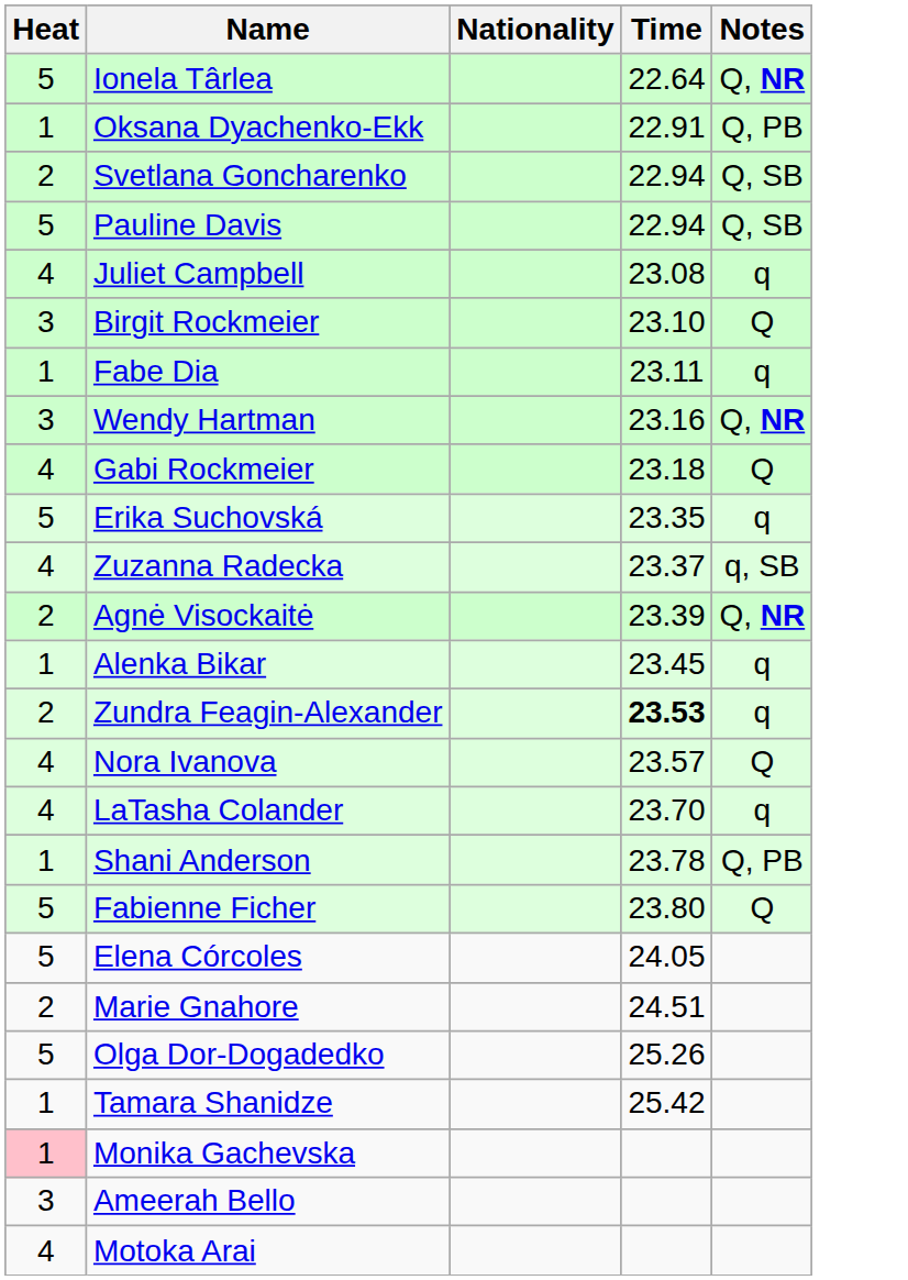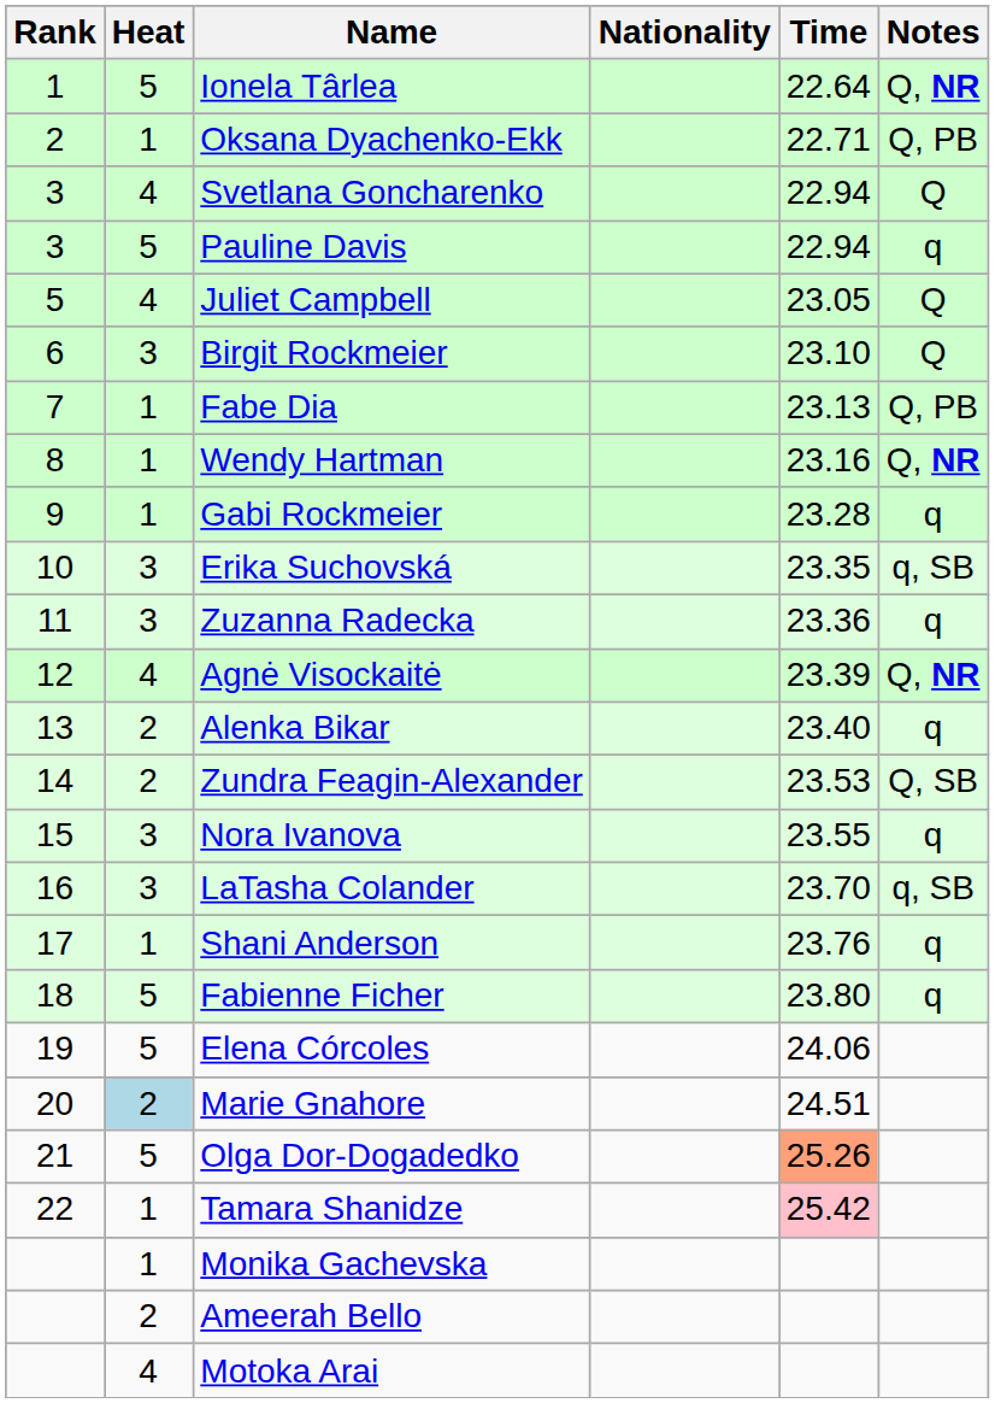 <table class="wikitable sortable" style="text-align:center">
 <tr>
+<th>Rank</th>
 <th>Heat</th>
 <th>Name</th>
 <th>Nationality</th>
 <th>Time</th>
 <th>Notes</th>
 </tr>
 <tr bgcolor=ccffcc>
+<td>1</td>
 <td>5</td>
 <td align="left"><a href='#'>Ionela Târlea</a></td>
 <td align=left></td>
 <td>22.64</td>
 <td>Q, <strong><a href='#'>NR</a></strong></td>
 </tr>
 <tr bgcolor=ccffcc>
+<td>2</td>
 <td>1</td>
 <td align="left"><a href='#'>Oksana Dyachenko-Ekk</a></td>
 <td align=left></td>
-<td>22.91</td>
+<td>22.71</td>
 <td>Q, PB</td>
 </tr>
 <tr bgcolor=ccffcc>
-<td>2</td>
+<td>3</td>
+<td>4</td>
 <td align="left"><a href='#'>Svetlana Goncharenko</a></td>
 <td align=left></td>
 <td>22.94</td>
-<td>Q, SB</td>
+<td>Q</td>
 </tr>
 <tr bgcolor=ccffcc>
+<td>3</td>
 <td>5</td>
 <td align="left"><a href='#'>Pauline Davis</a></td>
 <td align=left></td>
 <td>22.94</td>
-<td>Q, SB</td>
+<td>q</td>
 </tr>
 <tr bgcolor=ccffcc>
+<td>5</td>
 <td>4</td>
 <td align="left"><a href='#'>Juliet Campbell</a></td>
 <td align=left></td>
-<td>23.08</td>
-<td>q</td>
+<td>23.05</td>
+<td>Q</td>
 </tr>
 <tr bgcolor=ccffcc>
+<td>6</td>
 <td>3</td>
 <td align="left"><a href='#'>Birgit Rockmeier</a></td>
 <td align=left></td>
 <td>23.10</td>
 <td>Q</td>
 </tr>
 <tr bgcolor=ccffcc>
+<td>7</td>
 <td>1</td>
 <td align="left"><a href='#'>Fabe Dia</a></td>
 <td align=left></td>
-<td>23.11</td>
-<td>q</td>
+<td>23.13</td>
+<td>Q, PB</td>
 </tr>
 <tr bgcolor=ccffcc>
-<td>3</td>
+<td>8</td>
+<td>1</td>
 <td align="left"><a href='#'>Wendy Hartman</a></td>
 <td align=left></td>
 <td>23.16</td>
 <td>Q, <strong><a href='#'>NR</a></strong></td>
 </tr>
 <tr bgcolor=ccffcc>
-<td>4</td>
+<td>9</td>
+<td>1</td>
 <td align="left"><a href='#'>Gabi Rockmeier</a></td>
 <td align=left></td>
-<td>23.18</td>
-<td>Q</td>
+<td>23.28</td>
+<td>q</td>
 </tr>
 <tr bgcolor=ddffdd>
-<td>5</td>
+<td>10</td>
+<td>3</td>
 <td align="left"><a href='#'>Erika Suchovská</a></td>
 <td align=left></td>
 <td>23.35</td>
+<td>q, SB</td>
+</tr>
+<tr bgcolor=ddffdd>
+<td>11</td>
+<td>3</td>
+<td align="left"><a href='#'>Zuzanna Radecka</a></td>
+<td align=left></td>
+<td>23.36</td>
 <td>q</td>
 </tr>
-<tr bgcolor=ddffdd>
+<tr bgcolor=ccffcc>
+<td>12</td>
 <td>4</td>
-<td align="left"><a href='#'>Zuzanna Radecka</a></td>
-<td align=left></td>
-<td>23.37</td>
-<td>q, SB</td>
-</tr>
-<tr bgcolor=ccffcc>
-<td>2</td>
 <td align="left"><a href='#'>Agnė Visockaitė</a></td>
 <td align=left></td>
 <td>23.39</td>
 <td>Q, <strong><a href='#'>NR</a></strong></td>
 </tr>
 <tr bgcolor=ddffdd>
-<td>1</td>
+<td>13</td>
+<td>2</td>
 <td align="left"><a href='#'>Alenka Bikar</a></td>
 <td align=left></td>
-<td>23.45</td>
+<td>23.40</td>
 <td>q</td>
 </tr>
 <tr bgcolor=ddffdd>
+<td>14</td>
 <td>2</td>
 <td align="left"><a href='#'>Zundra Feagin-Alexander</a></td>
 <td align=left></td>
-<td><strong>23.53</strong></td>
+<td>23.53</td>
+<td>Q, SB</td>
+</tr>
+<tr bgcolor=ddffdd>
+<td>15</td>
+<td>3</td>
+<td align="left"><a href='#'>Nora Ivanova</a></td>
+<td align=left></td>
+<td>23.55</td>
 <td>q</td>
 </tr>
 <tr bgcolor=ddffdd>
-<td>4</td>
-<td align="left"><a href='#'>Nora Ivanova</a></td>
-<td align=left></td>
-<td>23.57</td>
-<td>Q</td>
-</tr>
-<tr bgcolor=ddffdd>
-<td>4</td>
+<td>16</td>
+<td>3</td>
 <td align="left"><a href='#'>LaTasha Colander</a></td>
 <td align=left></td>
 <td>23.70</td>
+<td>q, SB</td>
+</tr>
+<tr bgcolor=ddffdd>
+<td>17</td>
+<td>1</td>
+<td align="left"><a href='#'>Shani Anderson</a></td>
+<td align=left></td>
+<td>23.76</td>
 <td>q</td>
 </tr>
 <tr bgcolor=ddffdd>
-<td>1</td>
-<td align="left"><a href='#'>Shani Anderson</a></td>
-<td align=left></td>
-<td>23.78</td>
-<td>Q, PB</td>
-</tr>
-<tr bgcolor=ddffdd>
+<td>18</td>
 <td>5</td>
 <td align="left"><a href='#'>Fabienne Ficher</a></td>
 <td align=left></td>
 <td>23.80</td>
-<td>Q</td>
+<td>q</td>
 </tr>
 <tr>
+<td>19</td>
 <td>5</td>
 <td align="left"><a href='#'>Elena Córcoles</a></td>
 <td align=left></td>
-<td>24.05</td>
+<td>24.06</td>
 <td></td>
 </tr>
 <tr>
-<td>2</td>
+<td>20</td>
+<td style="background: lightblue;">2</td>
 <td align="left"><a href='#'>Marie Gnahore</a></td>
 <td align=left></td>
 <td>24.51</td>
 <td></td>
 </tr>
 <tr>
+<td>21</td>
 <td>5</td>
 <td align="left"><a href='#'>Olga Dor-Dogadedko</a></td>
 <td align=left></td>
-<td>25.26</td>
+<td style="background: lightsalmon;">25.26</td>
 <td></td>
 </tr>
 <tr>
+<td>22</td>
 <td>1</td>
 <td align="left"><a href='#'>Tamara Shanidze</a></td>
 <td align=left></td>
-<td>25.42</td>
+<td style="background: pink;">25.42</td>
 <td></td>
 </tr>
 <tr>
-<td style="background: pink;">1</td>
+<td></td>
+<td>1</td>
 <td align="left"><a href='#'>Monika Gachevska</a></td>
 <td align=left></td>
 <td></td>
 <td></td>
 </tr>
 <tr>
-<td>3</td>
+<td></td>
+<td>2</td>
 <td align="left"><a href='#'>Ameerah Bello</a></td>
 <td align=left></td>
 <td></td>
 <td></td>
 </tr>
 <tr>
+<td></td>
 <td>4</td>
 <td align="left"><a href='#'>Motoka Arai</a></td>
 <td align=left></td>
 <td></td>
 <td></td>
 </tr>
 </table>
